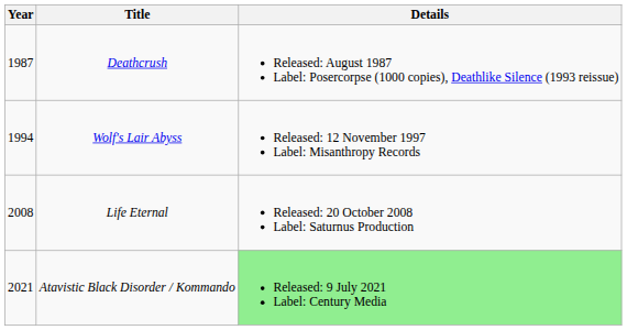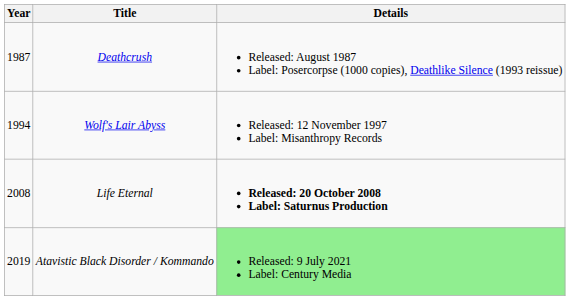 <table class="wikitable">
 <tr>
 <th>Year</th>
 <th>Title</th>
 <th>Details</th>
 </tr>
 <tr>
 <td>1987</td>
 <td style="text-align:center;"><em><a href='#'>Deathcrush</a></em></td>
 <td><br><ul><li>Released: August 1987</li><li>Label: Posercorpse (1000 copies), <a href='#'>Deathlike Silence</a> (1993 reissue)</li></ul></td>
 </tr>
 <tr>
 <td>1994</td>
 <td style="text-align:center;"><em><a href='#'>Wolf's Lair Abyss</a></em></td>
 <td><br><ul><li>Released: 12 November 1997</li><li>Label: Misanthropy Records</li></ul></td>
 </tr>
 <tr>
 <td>2008</td>
 <td style="text-align:center;"><em>Life Eternal</em></td>
-<td><br><ul><li>Released: 20 October 2008</li><li>Label: Saturnus Production</li></ul></td>
+<td><strong><br><ul><li>Released: 20 October 2008</li><li>Label: Saturnus Production</li></ul></strong></td>
 </tr>
 <tr>
-<td>2021</td>
+<td>2019</td>
 <td style="text-align:center;"><em>Atavistic Black Disorder / Kommando</em></td>
 <td style="background: lightgreen;"><br><ul><li>Released: 9 July 2021</li><li>Label: Century Media</li></ul></td>
 </tr>
 </table>
